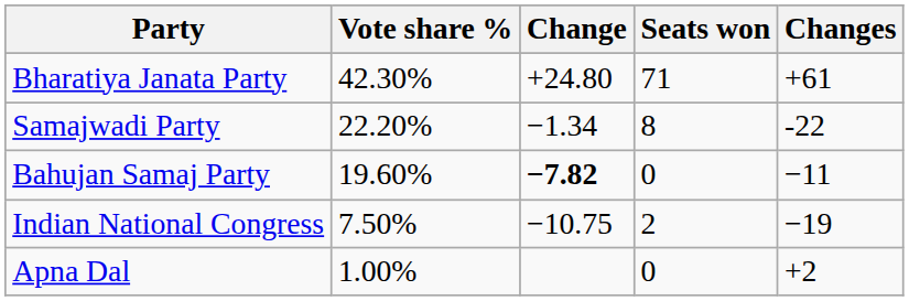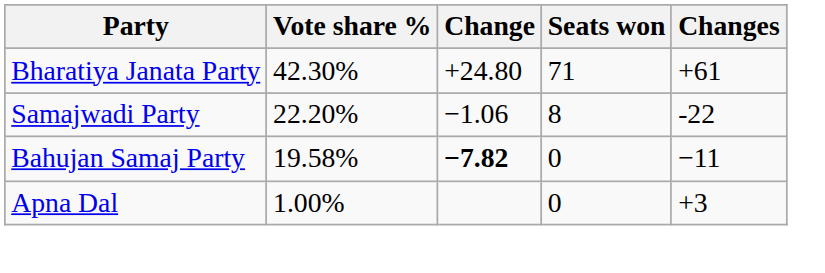 <table class="wikitable sortable">
 <tr>
 <th>Party</th>
 <th>Vote share %</th>
 <th>Change</th>
 <th>Seats won</th>
 <th>Changes</th>
 </tr>
 <tr>
 <td><a href='#'>Bharatiya Janata Party</a></td>
 <td>42.30%</td>
 <td>+24.80</td>
 <td>71</td>
 <td>+61</td>
 </tr>
 <tr>
 <td><a href='#'>Samajwadi Party</a></td>
 <td>22.20%</td>
-<td>−1.34</td>
+<td>−1.06</td>
 <td>8</td>
 <td>-22</td>
 </tr>
 <tr>
 <td><a href='#'>Bahujan Samaj Party</a></td>
-<td>19.60%</td>
+<td>19.58%</td>
 <td><strong>−7.82</strong></td>
 <td>0</td>
 <td>−11</td>
-</tr>
-<tr>
-<td><a href='#'>Indian National Congress</a></td>
-<td>7.50%</td>
-<td>−10.75</td>
-<td>2</td>
-<td>−19</td>
 </tr>
 <tr>
 <td><a href='#'>Apna Dal</a></td>
 <td>1.00%</td>
 <td></td>
 <td>0</td>
-<td>+2</td>
+<td>+3</td>
 </tr>
 </table>
